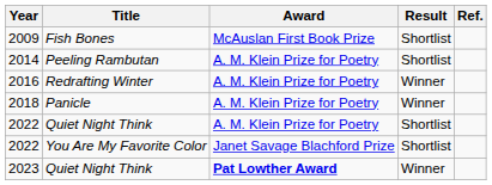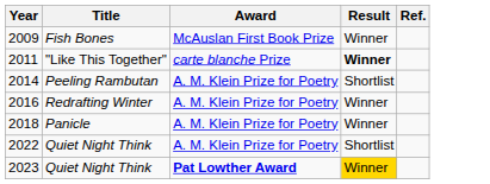 <table class="wikitable sortable mw-collapsible">
 <tr>
 <th>Year</th>
 <th>Title</th>
 <th>Award</th>
 <th>Result</th>
 <th>Ref.</th>
 </tr>
 <tr>
 <td>2009</td>
 <td><em>Fish Bones</em></td>
 <td><a href='#'>McAuslan First Book Prize</a></td>
-<td>Shortlist</td>
+<td>Winner</td>
+<td></td>
+</tr>
+<tr>
+<td>2011</td>
+<td>"Like This Together"</td>
+<td><a href='#'><em>carte blanche</em> Prize</a></td>
+<td><strong>Winner</strong></td>
 <td></td>
 </tr>
 <tr>
 <td>2014</td>
 <td><em>Peeling Rambutan</em></td>
 <td><a href='#'>A. M. Klein Prize for Poetry</a></td>
 <td>Shortlist</td>
 <td></td>
 </tr>
 <tr>
 <td>2016</td>
 <td><em>Redrafting Winter</em></td>
 <td><a href='#'>A. M. Klein Prize for Poetry</a></td>
 <td>Winner</td>
 <td></td>
 </tr>
 <tr>
 <td>2018</td>
 <td><em>Panicle</em></td>
 <td><a href='#'>A. M. Klein Prize for Poetry</a></td>
 <td>Winner</td>
 <td></td>
 </tr>
 <tr>
 <td>2022</td>
 <td><em>Quiet Night Think</em></td>
 <td><a href='#'>A. M. Klein Prize for Poetry</a></td>
 <td>Shortlist</td>
 <td></td>
 </tr>
 <tr>
-<td>2022</td>
-<td><em>You Are My Favorite Color</em></td>
-<td><a href='#'>Janet Savage Blachford Prize</a></td>
-<td>Shortlist</td>
-<td></td>
-</tr>
-<tr>
 <td>2023</td>
 <td><em>Quiet Night Think</em></td>
 <td><strong><a href='#'>Pat Lowther Award</a></strong></td>
-<td>Winner</td>
+<td style="background: gold;">Winner</td>
 <td></td>
 </tr>
 </table>
